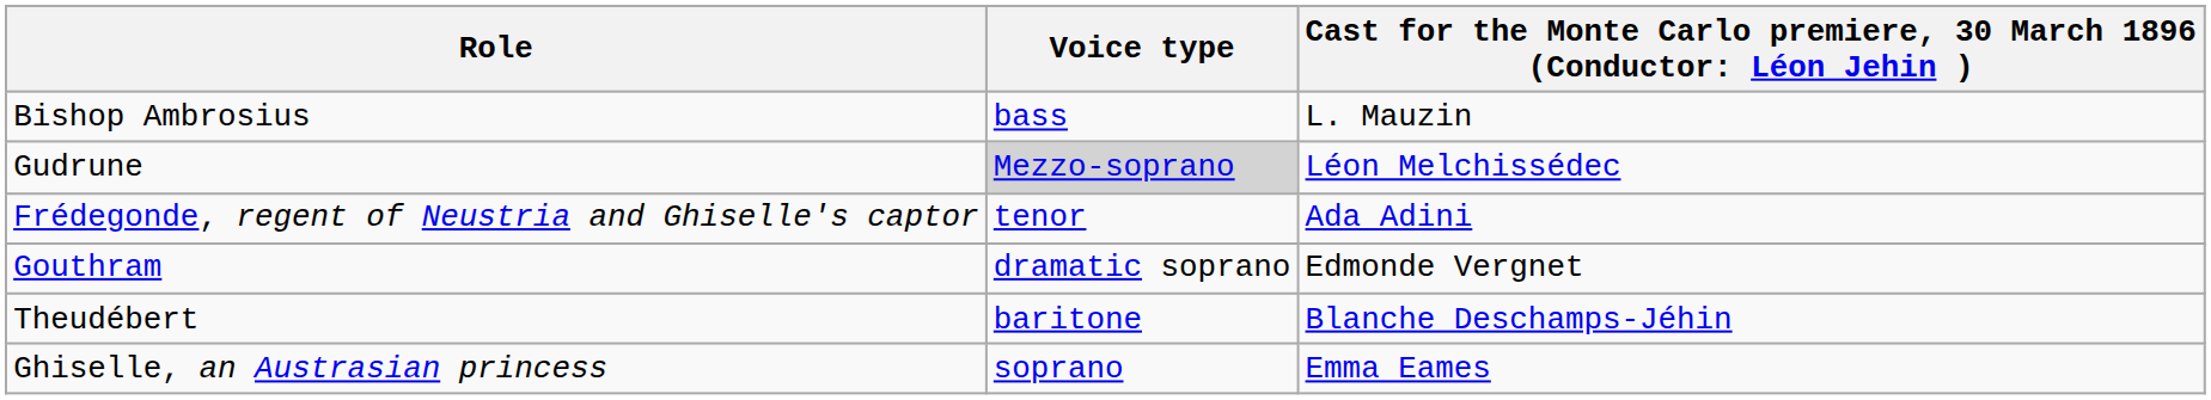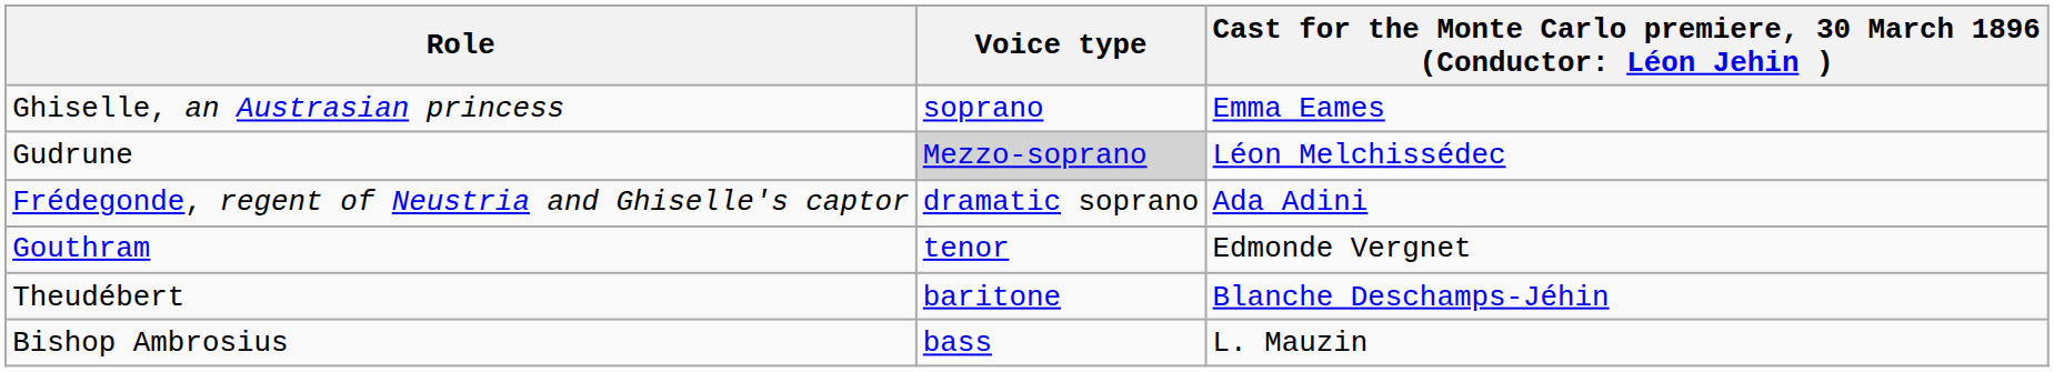 <table class="wikitable">
 <tr>
 <th>Role</th>
 <th>Voice type</th>
 <th>Cast for the Monte Carlo premiere, 30 March 1896<br>(Conductor: <a href='#'>Léon Jehin</a> )</th>
 </tr>
 <tr>
-<td>Bishop Ambrosius</td>
-<td><a href='#'>bass</a></td>
-<td>L. Mauzin</td>
+<td>Ghiselle, <em>an <a href='#'>Austrasian</a> princess</em></td>
+<td><a href='#'>soprano</a></td>
+<td><a href='#'>Emma Eames</a></td>
 </tr>
 <tr>
 <td>Gudrune</td>
 <td style="background: lightgrey;"><a href='#'>Mezzo-soprano</a></td>
 <td><a href='#'>Léon Melchissédec</a></td>
 </tr>
 <tr>
 <td><a href='#'>Frédegonde</a>, <em>regent of <a href='#'>Neustria</a> and Ghiselle's captor</em></td>
-<td><a href='#'>tenor</a></td>
+<td><a href='#'>dramatic</a> soprano</td>
 <td><a href='#'>Ada Adini</a></td>
 </tr>
 <tr>
 <td><a href='#'>Gouthram</a></td>
-<td><a href='#'>dramatic</a> soprano</td>
+<td><a href='#'>tenor</a></td>
 <td>Edmonde Vergnet</td>
 </tr>
 <tr>
 <td>Theudébert</td>
 <td><a href='#'>baritone</a></td>
 <td><a href='#'>Blanche Deschamps-Jéhin</a></td>
 </tr>
 <tr>
-<td>Ghiselle, <em>an <a href='#'>Austrasian</a> princess</em></td>
-<td><a href='#'>soprano</a></td>
-<td><a href='#'>Emma Eames</a></td>
+<td>Bishop Ambrosius</td>
+<td><a href='#'>bass</a></td>
+<td>L. Mauzin</td>
 </tr>
 </table>
